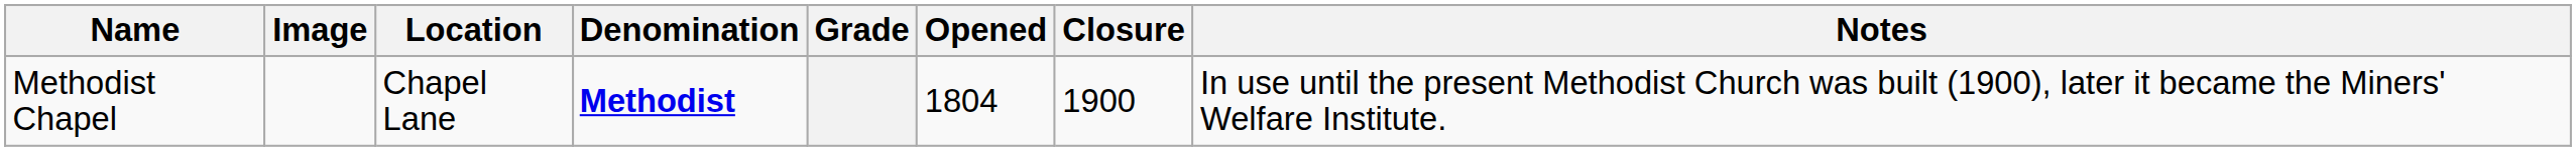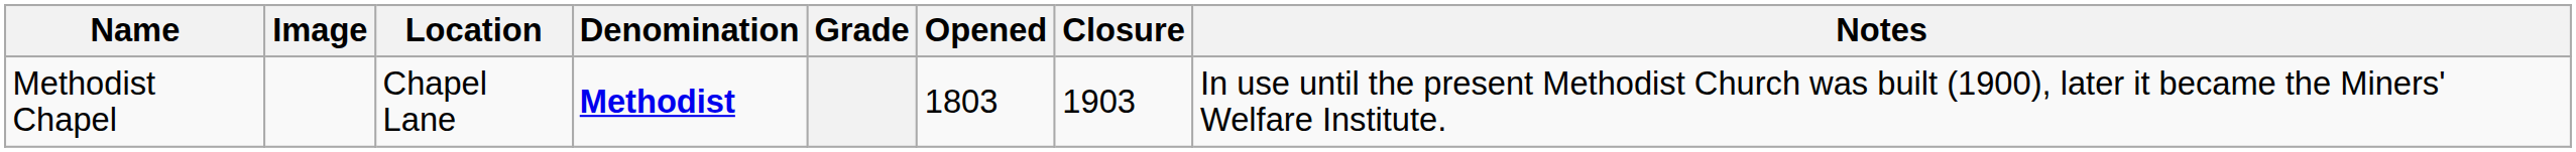 <table class="wikitable sortable">
 <tr>
 <th>Name</th>
 <th class="unsortable">Image</th>
 <th>Location</th>
 <th>Denomination</th>
 <th>Grade</th>
 <th>Opened</th>
 <th>Closure</th>
 <th class="unsortable">Notes</th>
 </tr>
 <tr>
 <td>Methodist Chapel</td>
 <td></td>
 <td>Chapel Lane</td>
 <td><strong><a href='#'>Methodist</a></strong></td>
 <th></th>
-<td>1804</td>
-<td>1900</td>
+<td>1803</td>
+<td>1903</td>
 <td>In use until the present Methodist Church was built (1900), later it became the Miners' Welfare Institute.</td>
 </tr>
 </table>
